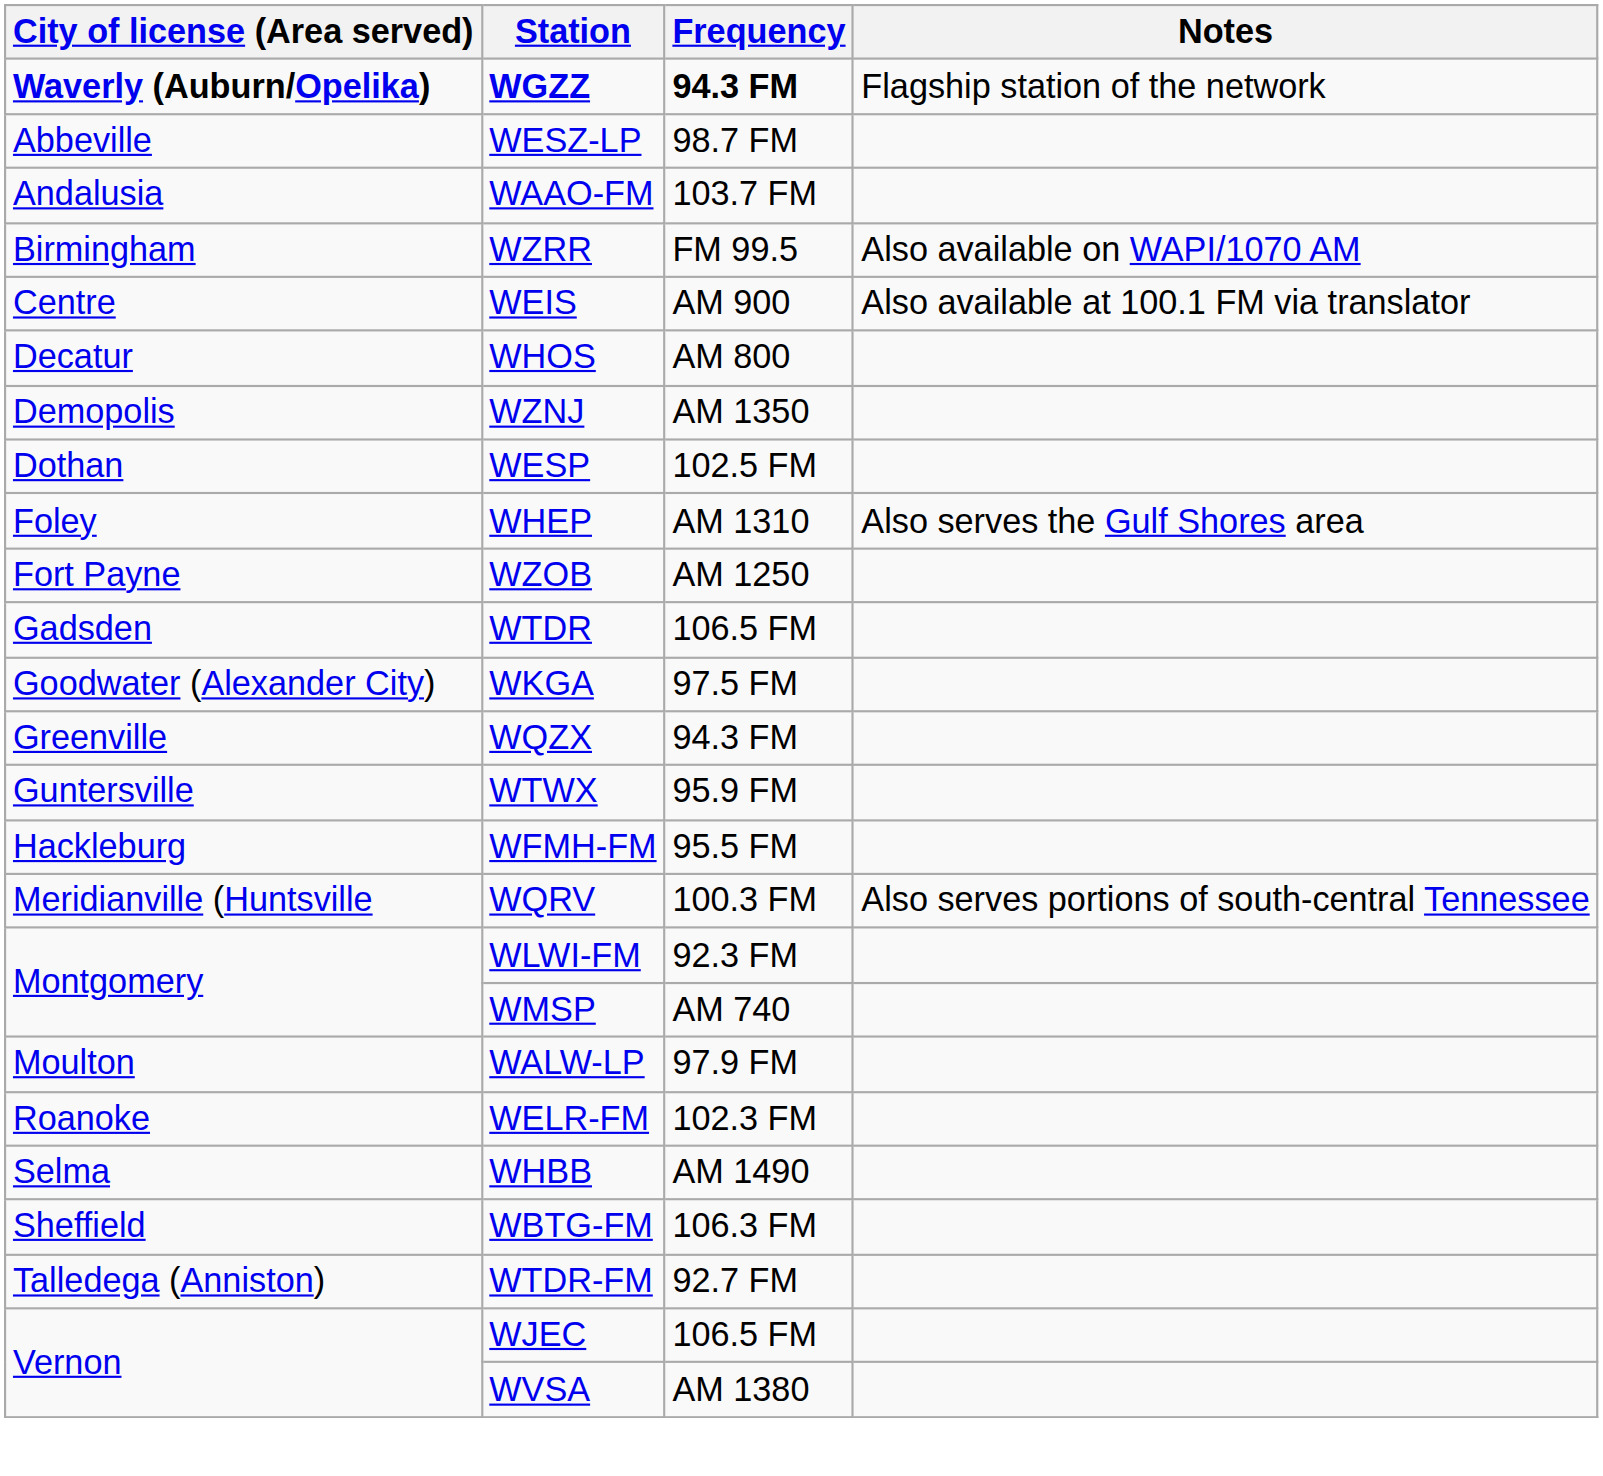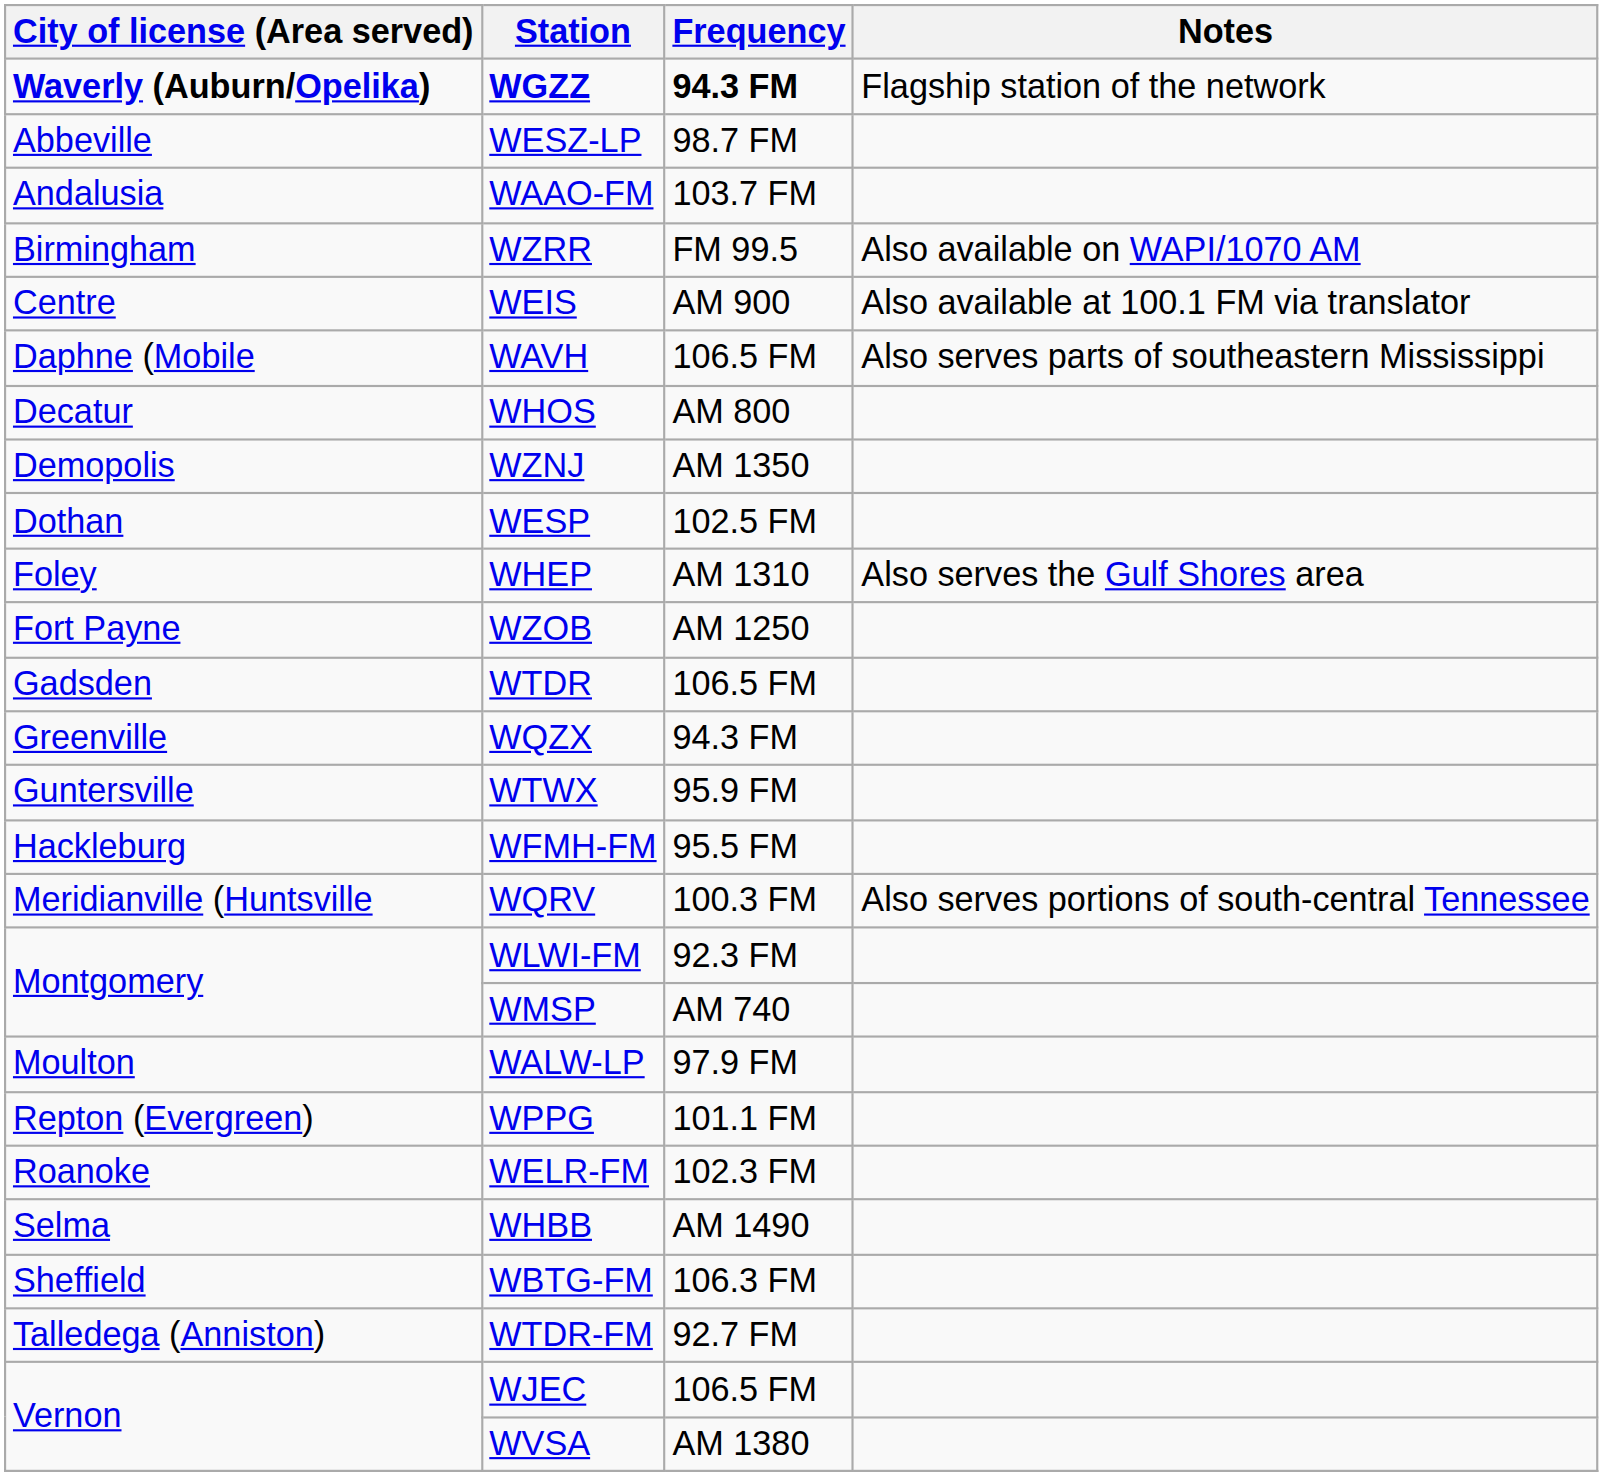 <table class="wikitable sortable">
 <tr>
 <th><a href='#'>City of license</a> (Area served)</th>
 <th><a href='#'>Station</a></th>
 <th><a href='#'>Frequency</a></th>
 <th>Notes</th>
 </tr>
 <tr>
 <td><strong><a href='#'>Waverly</a> (Auburn/<a href='#'>Opelika</a>)</strong></td>
 <td><strong><a href='#'>WGZZ</a></strong></td>
 <td><strong>94.3 FM</strong></td>
 <td>Flagship station of the network</td>
 </tr>
 <tr>
 <td><a href='#'>Abbeville</a></td>
 <td><a href='#'>WESZ-LP</a></td>
 <td>98.7 FM</td>
 <td></td>
 </tr>
 <tr>
 <td><a href='#'>Andalusia</a></td>
 <td><a href='#'>WAAO-FM</a></td>
 <td>103.7 FM</td>
 <td></td>
 </tr>
 <tr>
 <td><a href='#'>Birmingham</a></td>
 <td><a href='#'>WZRR</a></td>
 <td>FM 99.5</td>
 <td>Also available on <a href='#'>WAPI/1070 AM</a></td>
 </tr>
 <tr>
 <td><a href='#'>Centre</a></td>
 <td><a href='#'>WEIS</a></td>
 <td>AM 900</td>
 <td>Also available at 100.1 FM via translator</td>
 </tr>
 <tr>
+<td><a href='#'>Daphne</a> (<a href='#'>Mobile</a></td>
+<td><a href='#'>WAVH</a></td>
+<td>106.5 FM</td>
+<td>Also serves parts of southeastern Mississippi</td>
+</tr>
+<tr>
 <td><a href='#'>Decatur</a></td>
 <td><a href='#'>WHOS</a></td>
 <td>AM 800</td>
 <td></td>
 </tr>
 <tr>
 <td><a href='#'>Demopolis</a></td>
 <td><a href='#'>WZNJ</a></td>
 <td>AM 1350</td>
 <td></td>
 </tr>
 <tr>
 <td><a href='#'>Dothan</a></td>
 <td><a href='#'>WESP</a></td>
 <td>102.5 FM</td>
 <td></td>
 </tr>
 <tr>
 <td><a href='#'>Foley</a></td>
 <td><a href='#'>WHEP</a></td>
 <td>AM 1310</td>
 <td>Also serves the <a href='#'>Gulf Shores</a> area</td>
 </tr>
 <tr>
 <td><a href='#'>Fort Payne</a></td>
 <td><a href='#'>WZOB</a></td>
 <td>AM 1250</td>
 <td></td>
 </tr>
 <tr>
 <td><a href='#'>Gadsden</a></td>
 <td><a href='#'>WTDR</a></td>
 <td>106.5 FM</td>
-<td></td>
-</tr>
-<tr>
-<td><a href='#'>Goodwater</a> (<a href='#'>Alexander City</a>)</td>
-<td><a href='#'>WKGA</a></td>
-<td>97.5 FM</td>
 <td></td>
 </tr>
 <tr>
 <td><a href='#'>Greenville</a></td>
 <td><a href='#'>WQZX</a></td>
 <td>94.3 FM</td>
 <td></td>
 </tr>
 <tr>
 <td><a href='#'>Guntersville</a></td>
 <td><a href='#'>WTWX</a></td>
 <td>95.9 FM</td>
 <td></td>
 </tr>
 <tr>
 <td><a href='#'>Hackleburg</a></td>
 <td><a href='#'>WFMH-FM</a></td>
 <td>95.5 FM</td>
 </tr>
 <tr>
 <td><a href='#'>Meridianville</a> (<a href='#'>Huntsville</a></td>
 <td><a href='#'>WQRV</a></td>
 <td>100.3 FM</td>
 <td>Also serves portions of south-central <a href='#'>Tennessee</a></td>
 </tr>
 <tr>
 <td rowspan=2><a href='#'>Montgomery</a></td>
 <td><a href='#'>WLWI-FM</a></td>
 <td>92.3 FM</td>
 <td></td>
 </tr>
 <tr>
 <td><a href='#'>WMSP</a></td>
 <td>AM 740</td>
 <td></td>
 </tr>
 <tr>
 <td><a href='#'>Moulton</a></td>
 <td><a href='#'>WALW-LP</a></td>
 <td>97.9 FM</td>
 <td></td>
 </tr>
 <tr>
+<td><a href='#'>Repton</a> (<a href='#'>Evergreen</a>)</td>
+<td><a href='#'>WPPG</a></td>
+<td>101.1 FM</td>
+<td></td>
+</tr>
+<tr>
 <td><a href='#'>Roanoke</a></td>
 <td><a href='#'>WELR-FM</a></td>
 <td>102.3 FM</td>
 <td></td>
 </tr>
 <tr>
 <td><a href='#'>Selma</a></td>
 <td><a href='#'>WHBB</a></td>
 <td>AM 1490</td>
 <td></td>
 </tr>
 <tr>
 <td><a href='#'>Sheffield</a></td>
 <td><a href='#'>WBTG-FM</a></td>
 <td>106.3 FM</td>
 <td></td>
 </tr>
 <tr>
 <td><a href='#'>Talledega</a> (<a href='#'>Anniston</a>)</td>
 <td><a href='#'>WTDR-FM</a></td>
 <td>92.7 FM</td>
 <td></td>
 </tr>
 <tr>
 <td rowspan=2><a href='#'>Vernon</a></td>
 <td><a href='#'>WJEC</a></td>
 <td>106.5 FM</td>
 <td></td>
 </tr>
 <tr>
 <td><a href='#'>WVSA</a></td>
 <td>AM 1380</td>
 <td></td>
 </tr>
 <tr>
 </tr>
 </table>
